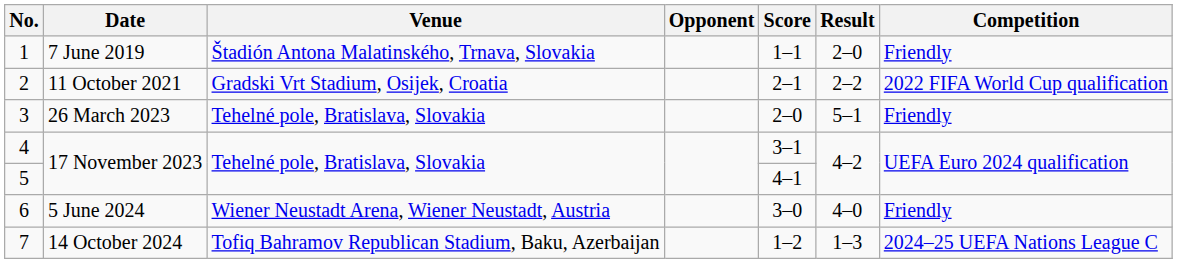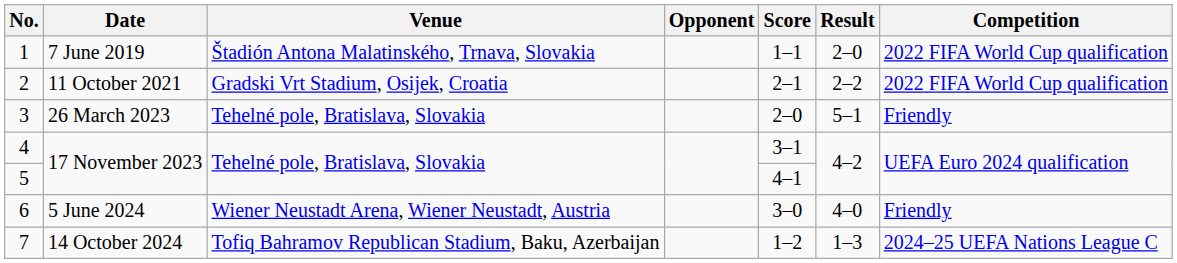 <table class="wikitable sortable">
 <tr>
 <th scope="col">No.</th>
 <th scope="col">Date</th>
 <th scope="col">Venue</th>
 <th scope="col">Opponent</th>
 <th scope="col">Score</th>
 <th scope="col">Result</th>
 <th scope="col">Competition</th>
 </tr>
 <tr>
 <td style="text-align:center">1</td>
 <td>7 June 2019</td>
 <td><a href='#'>Štadión Antona Malatinského</a>, <a href='#'>Trnava</a>, <a href='#'>Slovakia</a></td>
 <td></td>
 <td style="text-align:center">1–1</td>
 <td style="text-align:center">2–0</td>
-<td><a href='#'>Friendly</a></td>
+<td><a href='#'>2022 FIFA World Cup qualification</a></td>
 </tr>
 <tr>
 <td style="text-align:center">2</td>
 <td>11 October 2021</td>
 <td><a href='#'>Gradski Vrt Stadium</a>, <a href='#'>Osijek</a>, <a href='#'>Croatia</a></td>
 <td></td>
 <td style="text-align:center">2–1</td>
 <td style="text-align:center">2–2</td>
 <td><a href='#'>2022 FIFA World Cup qualification</a></td>
 </tr>
 <tr>
 <td style="text-align:center">3</td>
 <td>26 March 2023</td>
 <td><a href='#'>Tehelné pole</a>, <a href='#'>Bratislava</a>, <a href='#'>Slovakia</a></td>
 <td></td>
 <td style="text-align:center">2–0</td>
 <td style="text-align:center">5–1</td>
 <td><a href='#'>Friendly</a></td>
 </tr>
 <tr>
 <td style="text-align:center">4</td>
 <td rowspan="2">17 November 2023</td>
 <td rowspan="2"><a href='#'>Tehelné pole</a>, <a href='#'>Bratislava</a>, <a href='#'>Slovakia</a></td>
 <td rowspan="2"></td>
 <td style="text-align:center">3–1</td>
 <td rowspan="2" style="text-align:center">4–2</td>
 <td rowspan="2"><a href='#'>UEFA Euro 2024 qualification</a></td>
 </tr>
 <tr>
 <td style="text-align:center">5</td>
 <td style="text-align:center">4–1</td>
 </tr>
 <tr>
 <td style="text-align:center">6</td>
 <td>5 June 2024</td>
 <td><a href='#'>Wiener Neustadt Arena</a>, <a href='#'>Wiener Neustadt</a>, <a href='#'>Austria</a></td>
 <td></td>
 <td style="text-align:center">3–0</td>
 <td style="text-align:center">4–0</td>
 <td><a href='#'>Friendly</a></td>
 </tr>
 <tr>
 <td style="text-align:center">7</td>
 <td>14 October 2024</td>
 <td><a href='#'>Tofiq Bahramov Republican Stadium</a>, Baku, Azerbaijan</td>
 <td></td>
 <td style="text-align:center">1–2</td>
 <td style="text-align:center">1–3</td>
 <td><a href='#'>2024–25 UEFA Nations League C</a></td>
 </tr>
 </table>
